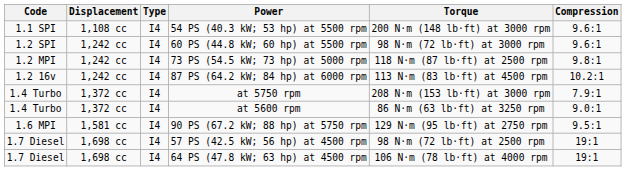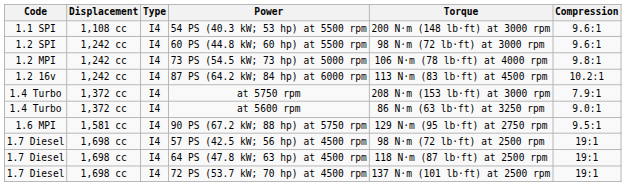 <table class="wikitable" style="font-size: 90%; text-align: center;">
 <tr>
 <th>Code</th>
 <th>Displacement</th>
 <th>Type</th>
 <th>Power</th>
 <th>Torque</th>
 <th>Compression</th>
 </tr>
 <tr>
 <td>1.1 SPI</td>
 <td>1,108 cc</td>
 <td>I4</td>
 <td>54 PS (40.3 kW; 53 hp) at  5500 rpm</td>
 <td>200 N·m (148 lb·ft) at  3000 rpm</td>
 <td>9.6:1</td>
 </tr>
 <tr>
 <td>1.2 SPI</td>
 <td>1,242 cc</td>
 <td>I4</td>
 <td>60 PS (44.8 kW; 60 hp) at  5500 rpm</td>
 <td>98 N·m (72 lb·ft) at  3000 rpm</td>
 <td>9.6:1</td>
 </tr>
 <tr>
 <td>1.2 MPI</td>
 <td>1,242 cc</td>
 <td>I4</td>
 <td>73 PS (54.5 kW; 73 hp) at  5000 rpm</td>
-<td>118 N·m (87 lb·ft) at  2500 rpm</td>
+<td>106 N·m (78 lb·ft) at  4000 rpm</td>
 <td>9.8:1</td>
 </tr>
 <tr>
 <td>1.2 16v</td>
 <td>1,242 cc</td>
 <td>I4</td>
 <td>87 PS (64.2 kW; 84 hp) at  6000 rpm</td>
 <td>113 N·m (83 lb·ft) at  4500 rpm</td>
 <td>10.2:1</td>
 </tr>
 <tr>
 <td>1.4 Turbo</td>
 <td>1,372 cc</td>
 <td>I4</td>
 <td> at  5750 rpm</td>
 <td>208 N·m (153 lb·ft) at  3000 rpm</td>
 <td>7.9:1</td>
 </tr>
 <tr>
 <td>1.4 Turbo</td>
 <td>1,372 cc</td>
 <td>I4</td>
 <td> at  5600 rpm</td>
 <td>86 N·m (63 lb·ft) at  3250 rpm</td>
 <td>9.0:1</td>
 </tr>
 <tr>
 <td>1.6 MPI</td>
 <td>1,581 cc</td>
 <td>I4</td>
 <td>90 PS (67.2 kW; 88 hp) at  5750 rpm</td>
 <td>129 N·m (95 lb·ft) at  2750 rpm</td>
 <td>9.5:1</td>
 </tr>
 <tr>
 <td>1.7 Diesel</td>
 <td>1,698 cc</td>
 <td>I4</td>
 <td>57 PS (42.5 kW; 56 hp) at  4500 rpm</td>
 <td>98 N·m (72 lb·ft) at  2500 rpm</td>
 <td>19:1</td>
 </tr>
 <tr>
 <td>1.7 Diesel</td>
 <td>1,698 cc</td>
 <td>I4</td>
 <td>64 PS (47.8 kW; 63 hp) at  4500 rpm</td>
-<td>106 N·m (78 lb·ft) at  4000 rpm</td>
+<td>118 N·m (87 lb·ft) at  2500 rpm</td>
+<td>19:1</td>
+</tr>
+<tr>
+<td>1.7 Diesel</td>
+<td>1,698 cc</td>
+<td>I4</td>
+<td>72 PS (53.7 kW; 70 hp) at  4500 rpm</td>
+<td>137 N·m (101 lb·ft) at  2500 rpm</td>
 <td>19:1</td>
 </tr>
 </table>
